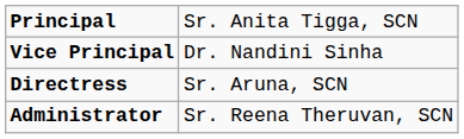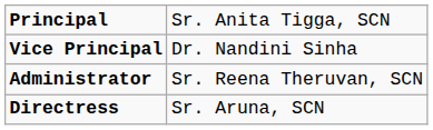 <table class="wikitable">
 <tr>
 <td><strong>Principal</strong></td>
 <td>Sr. Anita Tigga, SCN</td>
 </tr>
 <tr>
 <td><strong>Vice Principal</strong></td>
 <td>Dr. Nandini Sinha</td>
 </tr>
 <tr>
+<td><strong>Administrator</strong></td>
+<td>Sr. Reena Theruvan, SCN</td>
+</tr>
+<tr>
 <td><strong>Directress</strong></td>
 <td>Sr. Aruna, SCN</td>
 </tr>
-<tr>
-<td><strong>Administrator</strong></td>
-<td>Sr. Reena Theruvan, SCN</td>
-</tr>
 </table>
